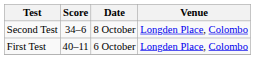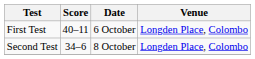 <table class="wikitable">
 <tr>
 <th>Test</th>
 <th>Score</th>
 <th>Date</th>
 <th>Venue</th>
 </tr>
 <tr>
+<td>First Test</td>
+<td align=center>40–11</td>
+<td>6 October</td>
+<td><a href='#'>Longden Place</a>, <a href='#'>Colombo</a></td>
+</tr>
+<tr>
 <td>Second Test</td>
 <td align=center>34–6</td>
 <td>8 October</td>
 <td><a href='#'>Longden Place</a>, <a href='#'>Colombo</a></td>
 </tr>
 <tr>
-<td>First Test</td>
-<td align=center>40–11</td>
-<td>6 October</td>
-<td><a href='#'>Longden Place</a>, <a href='#'>Colombo</a></td>
-</tr>
-<tr>
 </tr>
 </table>
